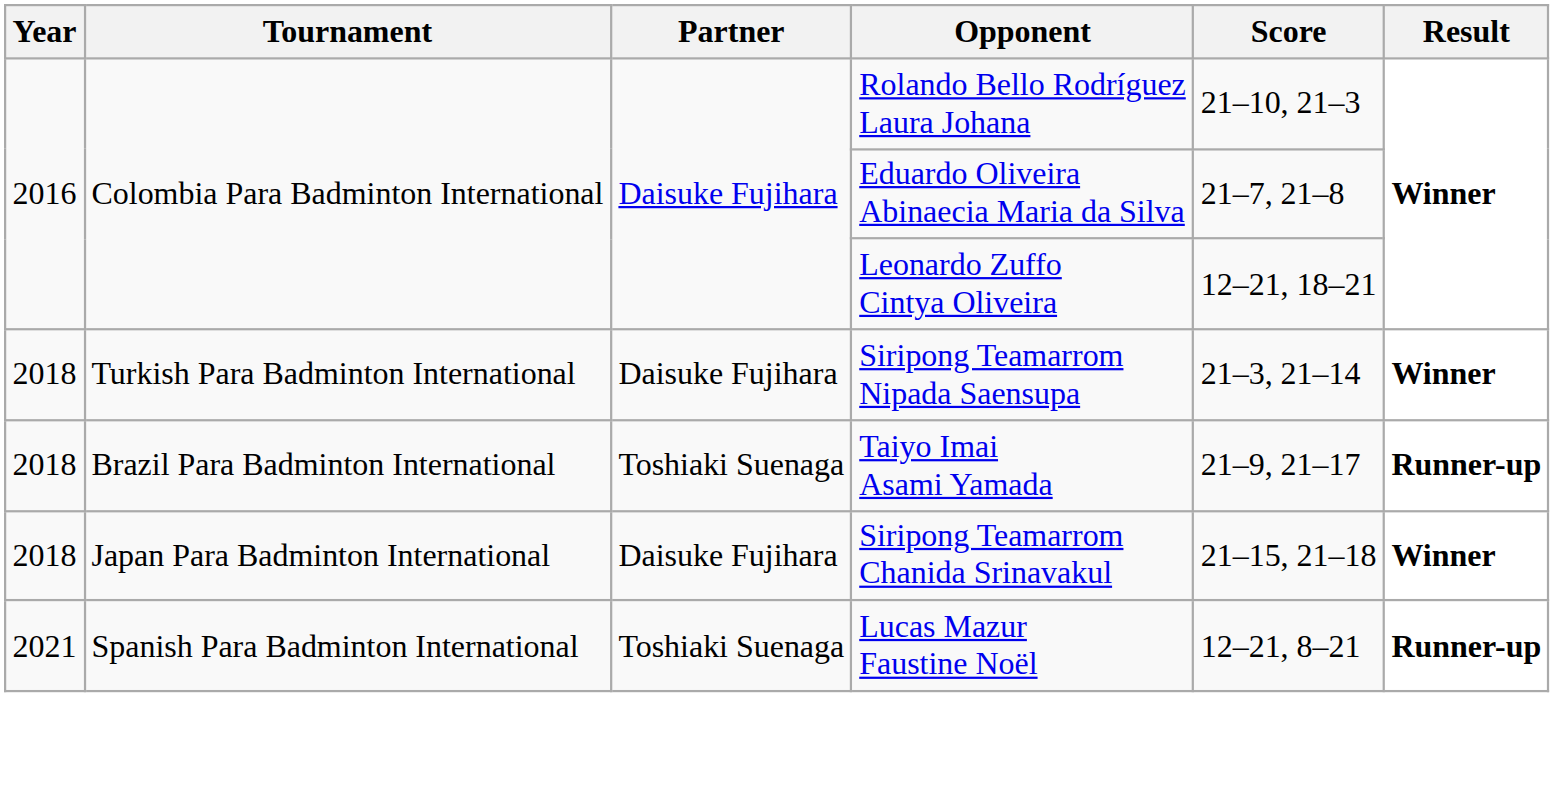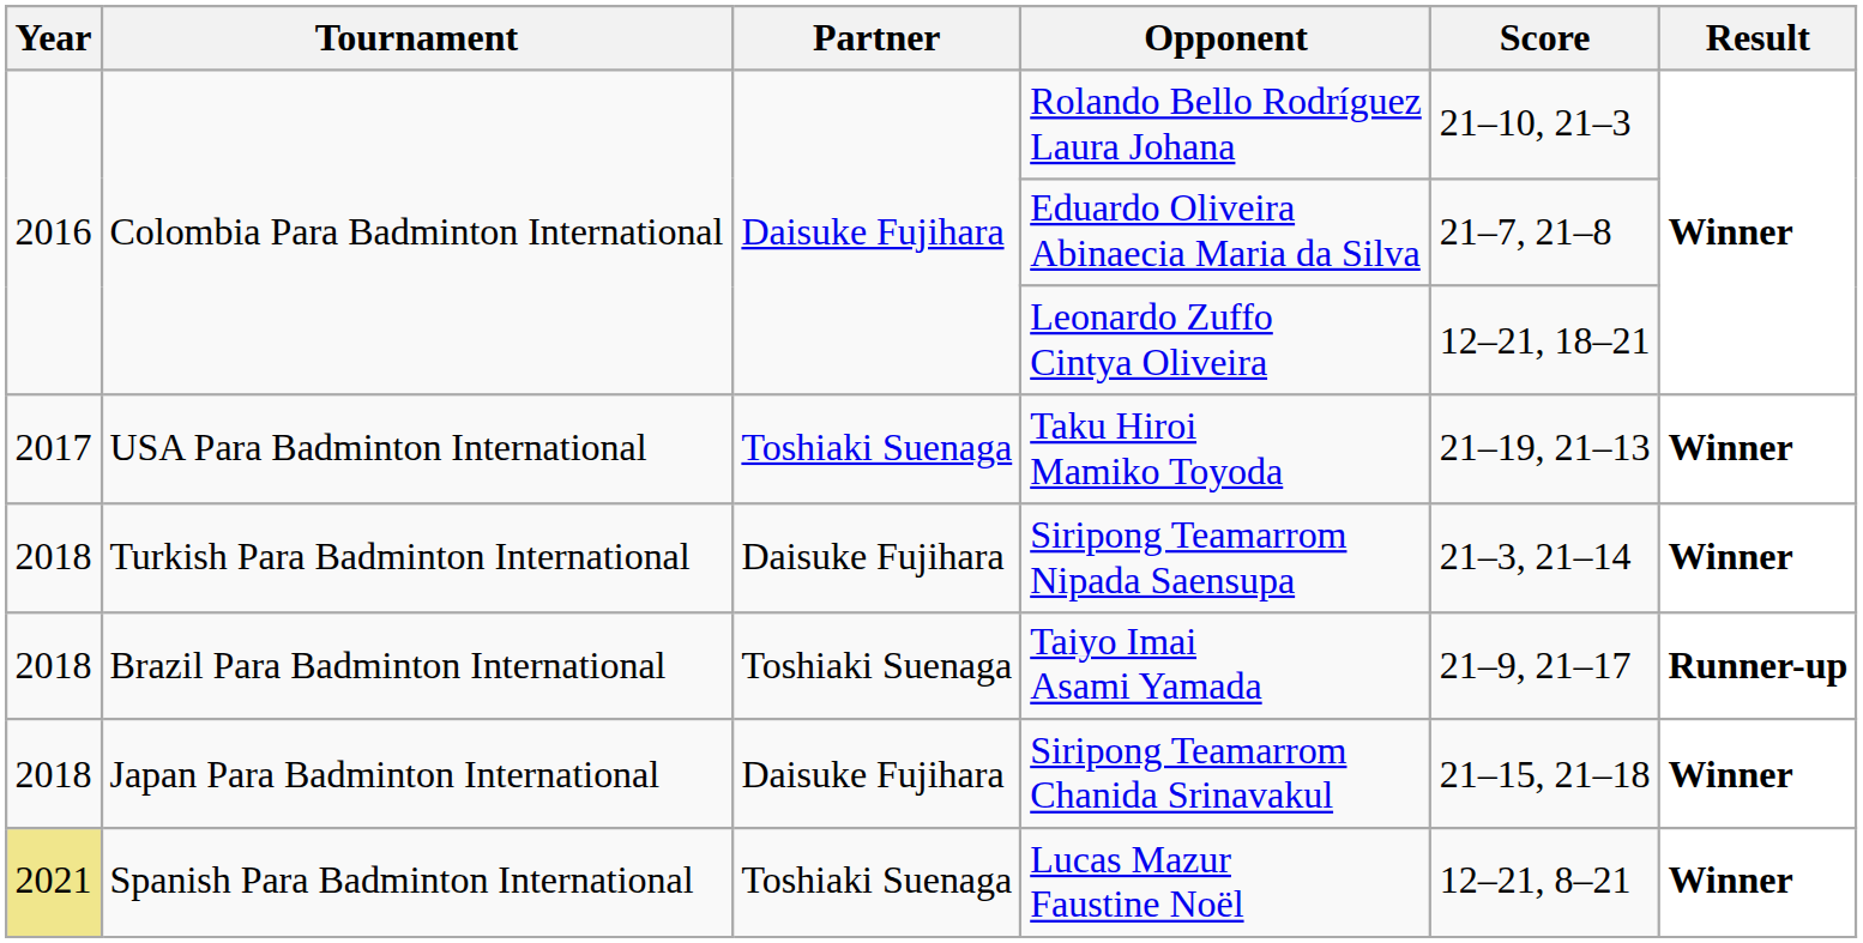 <table class="sortable wikitable" style="font-size: 90%;">
 <tr>
 <th>Year</th>
 <th>Tournament</th>
 <th>Partner</th>
 <th>Opponent</th>
 <th>Score</th>
 <th>Result</th>
 </tr>
 <tr>
 <td rowspan="3" align="center">2016</td>
 <td rowspan="3" align="left">Colombia Para Badminton International</td>
 <td rowspan="3"> <a href='#'>Daisuke Fujihara</a></td>
 <td align="left"> <a href='#'>Rolando Bello Rodríguez</a><br> <a href='#'>Laura Johana</a></td>
 <td align="left">21–10, 21–3</td>
 <td rowspan="3" style="text-align:left; background:white"> <strong>Winner</strong></td>
 </tr>
 <tr>
 <td align="left"> <a href='#'>Eduardo Oliveira</a><br> <a href='#'>Abinaecia Maria da Silva</a></td>
 <td align="left">21–7, 21–8</td>
 </tr>
 <tr>
 <td align="left"> <a href='#'>Leonardo Zuffo</a><br> <a href='#'>Cintya Oliveira</a></td>
 <td align="left">12–21, 18–21</td>
 </tr>
 <tr>
+<td align="center">2017</td>
+<td align="left">USA Para Badminton International</td>
+<td> <a href='#'>Toshiaki Suenaga</a></td>
+<td align="left"> <a href='#'>Taku Hiroi</a><br> <a href='#'>Mamiko Toyoda</a></td>
+<td align="left">21–19, 21–13</td>
+<td style="text-align:left; background:white"> <strong>Winner</strong></td>
+</tr>
+<tr>
 <td align="center">2018</td>
 <td align="left">Turkish Para Badminton International</td>
 <td> Daisuke Fujihara</td>
 <td align="left"> <a href='#'>Siripong Teamarrom</a><br> <a href='#'>Nipada Saensupa</a></td>
 <td align="left">21–3, 21–14</td>
 <td style="text-align:left; background:white"> <strong>Winner</strong></td>
 </tr>
 <tr>
 <td align="center">2018</td>
 <td align="left">Brazil Para Badminton International</td>
 <td> Toshiaki Suenaga</td>
 <td align="left"> <a href='#'>Taiyo Imai</a><br> <a href='#'>Asami Yamada</a></td>
 <td align="left">21–9, 21–17</td>
 <td style="text-align:left; background:white"> <strong>Runner-up</strong></td>
 </tr>
 <tr>
 <td align="center">2018</td>
 <td align="left">Japan Para Badminton International</td>
 <td> Daisuke Fujihara</td>
 <td align="left"> <a href='#'>Siripong Teamarrom</a><br> <a href='#'>Chanida Srinavakul</a></td>
 <td align="left">21–15, 21–18</td>
 <td style="text-align:left; background:white"> <strong>Winner</strong></td>
 </tr>
 <tr>
-<td align="center">2021</td>
+<td align="center" style="background: khaki;">2021</td>
 <td align="left">Spanish Para Badminton International</td>
 <td> Toshiaki Suenaga</td>
 <td align="left"> <a href='#'>Lucas Mazur</a><br> <a href='#'>Faustine Noël</a></td>
 <td align="left">12–21, 8–21</td>
-<td style="text-align:left; background:white"> <strong>Runner-up</strong></td>
+<td style="text-align:left; background:white"> <strong>Winner</strong></td>
 </tr>
 </table>
